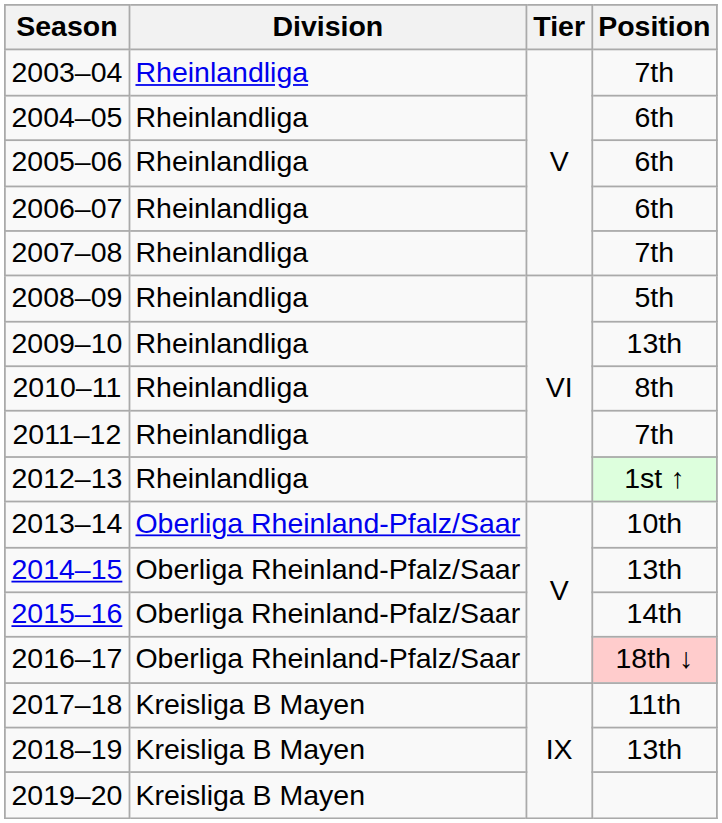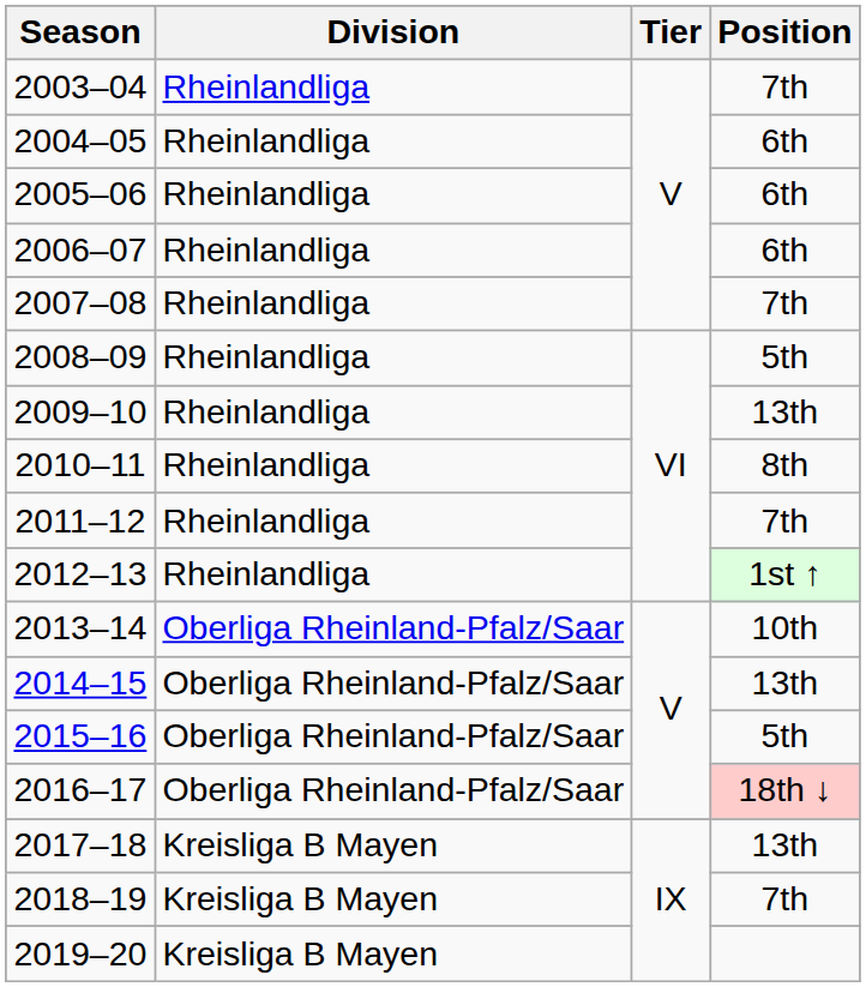 <table class="wikitable">
 <tr>
 <th>Season</th>
 <th>Division</th>
 <th>Tier</th>
 <th>Position</th>
 </tr>
 <tr align="center">
 <td>2003–04</td>
 <td align="left"><a href='#'>Rheinlandliga</a></td>
 <td rowspan=5>V</td>
 <td>7th</td>
 </tr>
 <tr align="center">
 <td>2004–05</td>
 <td align="left">Rheinlandliga</td>
 <td>6th</td>
 </tr>
 <tr align="center">
 <td>2005–06</td>
 <td align="left">Rheinlandliga</td>
 <td>6th</td>
 </tr>
 <tr align="center">
 <td>2006–07</td>
 <td align="left">Rheinlandliga</td>
 <td>6th</td>
 </tr>
 <tr align="center">
 <td>2007–08</td>
 <td align="left">Rheinlandliga</td>
 <td>7th</td>
 </tr>
 <tr align="center">
 <td>2008–09</td>
 <td align="left">Rheinlandliga</td>
 <td rowspan=5>VI</td>
 <td>5th</td>
 </tr>
 <tr align="center">
 <td>2009–10</td>
 <td align="left">Rheinlandliga</td>
 <td>13th</td>
 </tr>
 <tr align="center">
 <td>2010–11</td>
 <td align="left">Rheinlandliga</td>
 <td>8th</td>
 </tr>
 <tr align="center">
 <td>2011–12</td>
 <td align="left">Rheinlandliga</td>
 <td>7th</td>
 </tr>
 <tr align="center">
 <td>2012–13</td>
 <td align="left">Rheinlandliga</td>
 <td bgcolor="#ddffdd">1st ↑</td>
 </tr>
 <tr align="center">
 <td>2013–14</td>
 <td align="left"><a href='#'>Oberliga Rheinland-Pfalz/Saar</a></td>
 <td rowspan=4>V</td>
 <td>10th</td>
 </tr>
 <tr align="center">
 <td><a href='#'>2014–15</a></td>
 <td align="left">Oberliga Rheinland-Pfalz/Saar</td>
 <td>13th</td>
 </tr>
 <tr align="center">
 <td><a href='#'>2015–16</a></td>
 <td align="left">Oberliga Rheinland-Pfalz/Saar</td>
-<td>14th</td>
+<td>5th</td>
 </tr>
 <tr align="center">
 <td>2016–17</td>
 <td align="left">Oberliga Rheinland-Pfalz/Saar</td>
 <td bgcolor="#ffcccc">18th ↓</td>
 </tr>
 <tr align="center">
 <td>2017–18</td>
 <td align="left">Kreisliga B Mayen</td>
 <td rowspan=3>IX</td>
-<td>11th</td>
+<td>13th</td>
 </tr>
 <tr align="center">
 <td>2018–19</td>
 <td align="left">Kreisliga B Mayen</td>
-<td>13th</td>
+<td>7th</td>
 </tr>
 <tr align="center">
 <td>2019–20</td>
 <td align="left">Kreisliga B Mayen</td>
 <td></td>
 </tr>
 </table>
